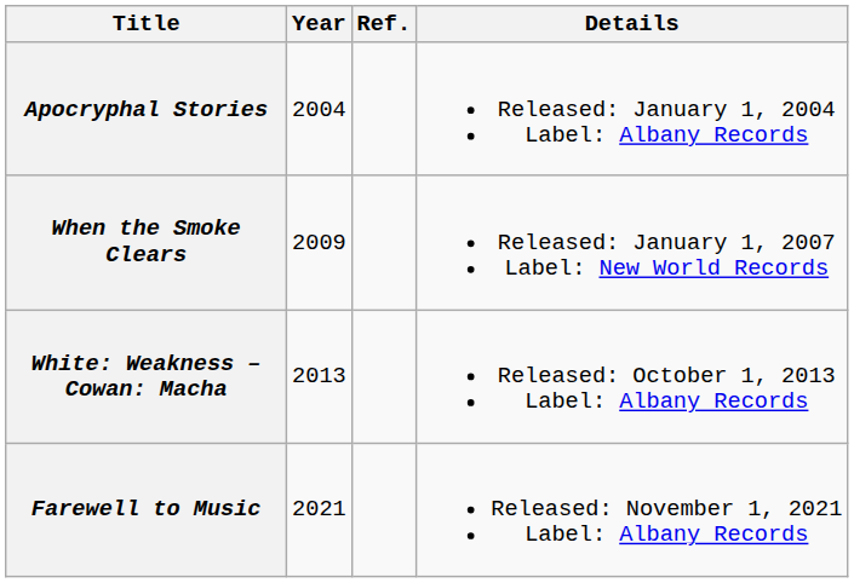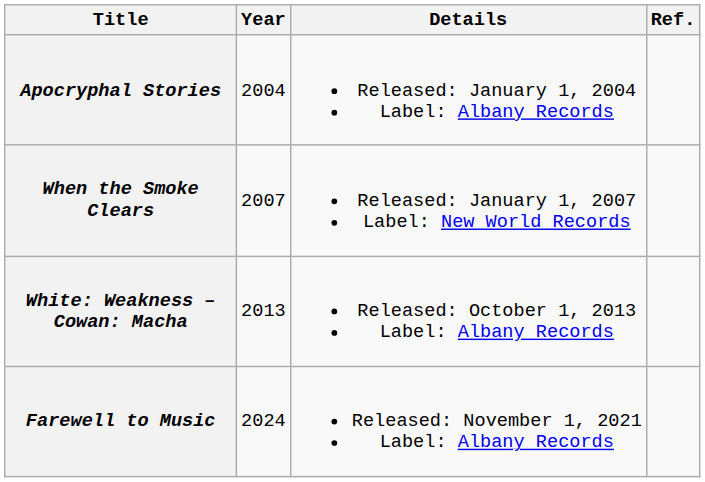 <table class="wikitable plainrowheaders" style="text-align:center;">
 <tr>
 <th scope="col" style="width:12em;">Title</th>
 <th scope="col">Year</th>
+<th scope="col">Details</th>
 <th scope="col">Ref.</th>
-<th scope="col">Details</th>
 </tr>
 <tr>
 <th scope="row"><em>Apocryphal Stories</em><br></th>
 <td>2004</td>
+<td><br><ul><li>Released: January 1, 2004</li><li>Label: <a href='#'>Albany Records</a></li></ul></td>
 <td></td>
-<td><br><ul><li>Released: January 1, 2004</li><li>Label: <a href='#'>Albany Records</a></li></ul></td>
 </tr>
 <tr>
 <th scope="row"><em>When the Smoke Clears</em><br></th>
-<td>2009</td>
+<td>2007</td>
+<td><br><ul><li>Released: January 1, 2007</li><li>Label: <a href='#'>New World Records</a></li></ul></td>
 <td></td>
-<td><br><ul><li>Released: January 1, 2007</li><li>Label: <a href='#'>New World Records</a></li></ul></td>
 </tr>
 <tr>
 <th scope="row"><em>White: Weakness – Cowan: Macha</em><br></th>
 <td>2013</td>
+<td><br><ul><li>Released: October 1, 2013</li><li>Label: <a href='#'>Albany Records</a></li></ul></td>
 <td></td>
-<td><br><ul><li>Released: October 1, 2013</li><li>Label: <a href='#'>Albany Records</a></li></ul></td>
 </tr>
 <tr>
 <th scope="row"><em>Farewell to Music</em><br></th>
-<td>2021</td>
+<td>2024</td>
+<td><br><ul><li>Released: November 1, 2021</li><li>Label: <a href='#'>Albany Records</a></li></ul></td>
 <td></td>
-<td><br><ul><li>Released: November 1, 2021</li><li>Label: <a href='#'>Albany Records</a></li></ul></td>
 </tr>
 </table>
